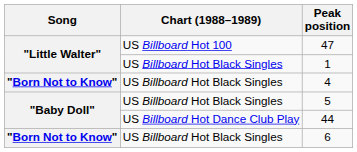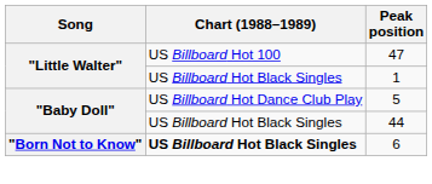 <table class="wikitable plainrowheaders">
 <tr>
 <th scope="col">Song</th>
 <th scope="col">Chart (1988–1989)</th>
 <th scope="col">Peak<br>position</th>
 </tr>
 <tr>
 <th scope="row" rowspan="2">"Little Walter"</th>
 <td align="left">US <a href='#'><em>Billboard</em> Hot 100</a></td>
 <td style="text-align:center;">47</td>
 </tr>
 <tr>
 <td align="left">US <a href='#'><em>Billboard</em> Hot Black Singles</a></td>
 <td style="text-align:center;">1</td>
 </tr>
 <tr>
-<th scope="row">"<a href='#'>Born Not to Know</a>"</th>
-<td align="left">US <em>Billboard</em> Hot Black Singles</td>
-<td style="text-align:center;">4</td>
-</tr>
-<tr>
 <th scope="row" rowspan="2">"Baby Doll"</th>
-<td align="left">US <em>Billboard</em> Hot Black Singles</td>
+<td align="left">US <a href='#'><em>Billboard</em> Hot Dance Club Play</a></td>
 <td style="text-align:center;">5</td>
 </tr>
 <tr>
-<td align="left">US <a href='#'><em>Billboard</em> Hot Dance Club Play</a></td>
+<td align="left">US <em>Billboard</em> Hot Black Singles</td>
 <td style="text-align:center;">44</td>
 </tr>
 <tr>
 <th scope="row">"<a href='#'>Born Not to Know</a>"</th>
-<td align="left">US <em>Billboard</em> Hot Black Singles</td>
+<td align="left"><strong>US <em>Billboard</em> Hot Black Singles</strong></td>
 <td style="text-align:center;">6</td>
 </tr>
 </table>
